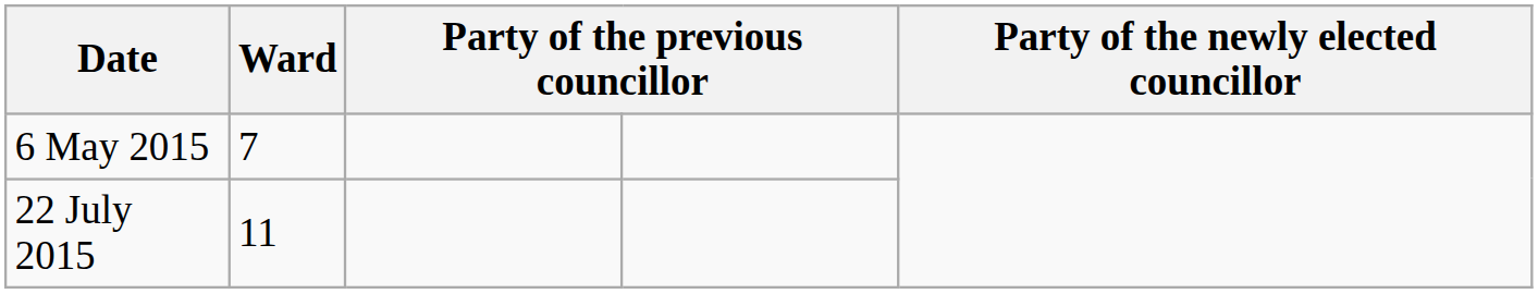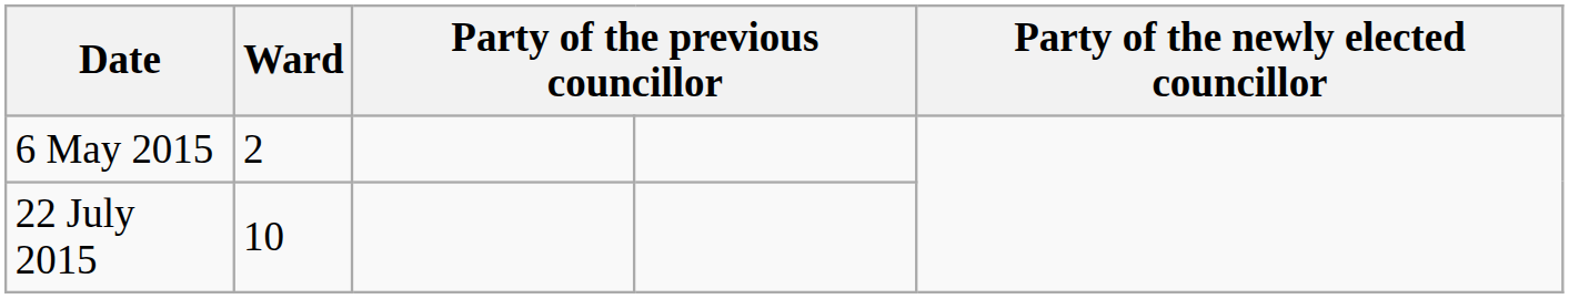 <table class="wikitable">
 <tr>
 <th>Date</th>
 <th>Ward</th>
 <th colspan=2>Party of the previous councillor</th>
 <th colspan=2>Party of the newly elected councillor</th>
 </tr>
 <tr>
 <td>6 May 2015</td>
-<td>7</td>
+<td>2</td>
 <td></td>
 <td></td>
 </tr>
 <tr>
 <td>22 July 2015</td>
-<td>11</td>
+<td>10</td>
 <td></td>
 <td></td>
 </tr>
 </table>
